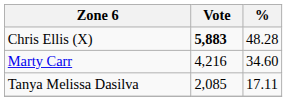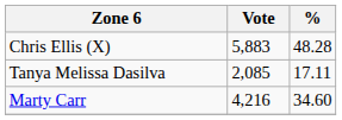 <table class="wikitable">
 <tr>
 <th bgcolor="#DDDDFF" width="200px">Zone 6</th>
 <th bgcolor="#DDDDFF" width="50px">Vote</th>
 <th bgcolor="#DDDDFF" width="30px">%</th>
 </tr>
 <tr>
 <td>Chris Ellis (X)</td>
-<td><strong>5,883</strong></td>
+<td>5,883</td>
 <td>48.28</td>
+</tr>
+<tr>
+<td>Tanya Melissa Dasilva</td>
+<td>2,085</td>
+<td>17.11</td>
 </tr>
 <tr>
 <td><a href='#'>Marty Carr</a></td>
 <td>4,216</td>
 <td>34.60</td>
 </tr>
 <tr>
-<td>Tanya Melissa Dasilva</td>
-<td>2,085</td>
-<td>17.11</td>
-</tr>
-<tr>
 </tr>
 </table>
